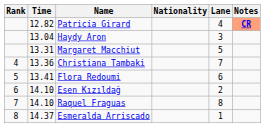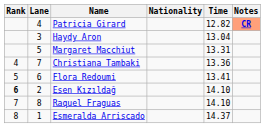 <table class="wikitable sortable" style="text-align:center">
 <tr>
 <th>Rank</th>
-<th>Time</th>
+<th>Lane</th>
 <th>Name</th>
 <th>Nationality</th>
-<th>Lane</th>
+<th>Time</th>
 <th>Notes</th>
 </tr>
 <tr>
 <td></td>
-<td>12.82</td>
+<td>4</td>
 <td align=left><a href='#'>Patricia Girard</a></td>
 <td align=left></td>
-<td>4</td>
+<td>12.82</td>
 <td style="background: lightsalmon;"><strong><a href='#'>CR</a></strong></td>
 </tr>
 <tr>
 <td></td>
-<td>13.04</td>
+<td>3</td>
 <td align=left><a href='#'>Haydy Aron</a></td>
 <td align=left></td>
-<td>3</td>
+<td>13.04</td>
 <td></td>
 </tr>
 <tr>
 <td></td>
-<td>13.31</td>
+<td>5</td>
 <td align=left><a href='#'>Margaret Macchiut</a></td>
 <td align=left></td>
-<td>5</td>
+<td>13.31</td>
 <td></td>
 </tr>
 <tr>
 <td>4</td>
-<td>13.36</td>
+<td>7</td>
 <td align=left><a href='#'>Christiana Tambaki</a></td>
 <td align=left></td>
-<td>7</td>
+<td>13.36</td>
 <td></td>
 </tr>
 <tr>
 <td>5</td>
-<td>13.41</td>
+<td>6</td>
 <td align=left><a href='#'>Flora Redoumi</a></td>
 <td align=left></td>
-<td>6</td>
+<td>13.41</td>
 <td></td>
 </tr>
 <tr>
-<td>6</td>
-<td>14.10</td>
+<td><strong>6</strong></td>
+<td>2</td>
 <td align=left><a href='#'>Esen Kızıldağ</a></td>
 <td align=left></td>
-<td>2</td>
+<td>14.10</td>
 <td></td>
 </tr>
 <tr>
 <td>7</td>
-<td>14.10</td>
+<td>8</td>
 <td align=left><a href='#'>Raquel Fraguas</a></td>
 <td align=left></td>
-<td>8</td>
+<td>14.10</td>
 <td></td>
 </tr>
 <tr>
 <td>8</td>
-<td>14.37</td>
+<td>1</td>
 <td align=left><a href='#'>Esmeralda Arriscado</a></td>
 <td align=left></td>
-<td>1</td>
+<td>14.37</td>
 <td></td>
 </tr>
 </table>
